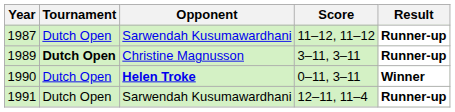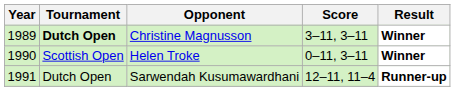 <table class="sortable wikitable" style="font-size: 90%;">
 <tr>
 <th>Year</th>
 <th>Tournament</th>
 <th>Opponent</th>
 <th>Score</th>
 <th>Result</th>
 </tr>
 <tr style="background:#D4F1C5">
-<td align="center">1987</td>
-<td align="left"><a href='#'>Dutch Open</a></td>
-<td align="left"> <a href='#'>Sarwendah Kusumawardhani</a></td>
-<td align="left">11–12, 11–12</td>
-<td style="text-align:left; background:white"> <strong>Runner-up</strong></td>
-</tr>
-<tr style="background:#D4F1C5">
 <td align="center">1989</td>
 <td align="left"><strong>Dutch Open</strong></td>
 <td align="left"> <a href='#'>Christine Magnusson</a></td>
 <td align="left">3–11, 3–11</td>
-<td style="text-align:left; background:white"> <strong>Runner-up</strong></td>
+<td style="text-align:left; background:white"> <strong>Winner</strong></td>
 </tr>
 <tr style="background:#D4F1C5">
 <td align="center">1990</td>
-<td align="left"><a href='#'>Dutch Open</a></td>
-<td align="left"><strong> <a href='#'>Helen Troke</a></strong></td>
+<td align="left"><a href='#'>Scottish Open</a></td>
+<td align="left"> <a href='#'>Helen Troke</a></td>
 <td align="left">0–11, 3–11</td>
 <td style="text-align:left; background:white"> <strong>Winner</strong></td>
 </tr>
 <tr style="background:#D4F1C5">
 <td align="center">1991</td>
 <td align="left">Dutch Open</td>
 <td align="left"> Sarwendah Kusumawardhani</td>
 <td align="left">12–11, 11–4</td>
 <td style="text-align:left; background:white"> <strong>Runner-up</strong></td>
 </tr>
 </table>
